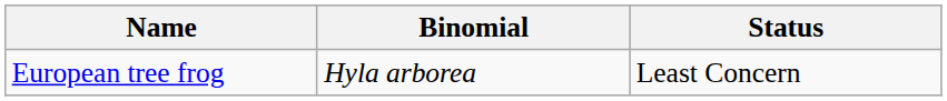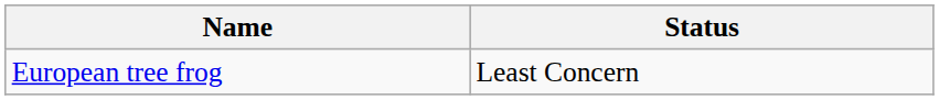 <table width=60% class="wikitable">
 <tr>
 <th width=20%>Name</th>
-<th width=20%>Binomial</th>
 <th width=20%>Status</th>
 </tr>
 <tr>
 <td><a href='#'>European tree frog</a><br></td>
-<td><em>Hyla arborea</em></td>
 <td>Least Concern</td>
 </tr>
 </table>
